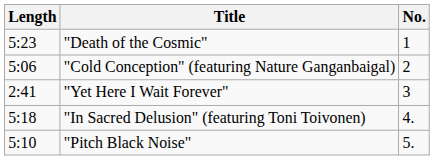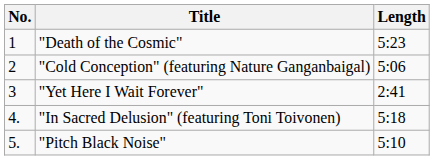 <table class="wikitable">
 <tr>
+<th scope="col">No.</th>
+<th scope="col">Title</th>
 <th scope="col">Length</th>
-<th scope="col">Title</th>
-<th scope="col">No.</th>
 </tr>
 <tr>
+<td>1</td>
+<td>"Death of the Cosmic"</td>
 <td>5:23</td>
-<td>"Death of the Cosmic"</td>
-<td>1</td>
 </tr>
 <tr>
+<td>2</td>
+<td>"Cold Conception" (featuring Nature Ganganbaigal)</td>
 <td>5:06</td>
-<td>"Cold Conception" (featuring Nature Ganganbaigal)</td>
-<td>2</td>
 </tr>
 <tr>
+<td>3</td>
+<td>"Yet Here I Wait Forever"</td>
 <td>2:41</td>
-<td>"Yet Here I Wait Forever"</td>
-<td>3</td>
 </tr>
 <tr>
+<td>4.</td>
+<td>"In Sacred Delusion" (featuring Toni Toivonen)</td>
 <td>5:18</td>
-<td>"In Sacred Delusion" (featuring Toni Toivonen)</td>
-<td>4.</td>
 </tr>
 <tr>
+<td>5.</td>
+<td>"Pitch Black Noise"</td>
 <td>5:10</td>
-<td>"Pitch Black Noise"</td>
-<td>5.</td>
 </tr>
 </table>
